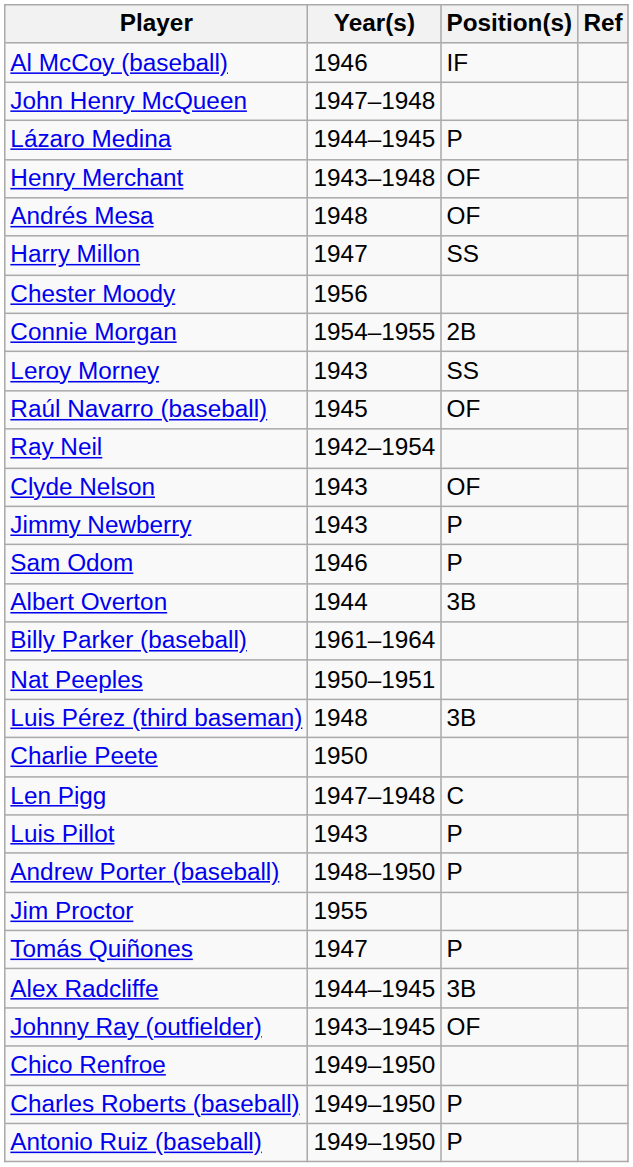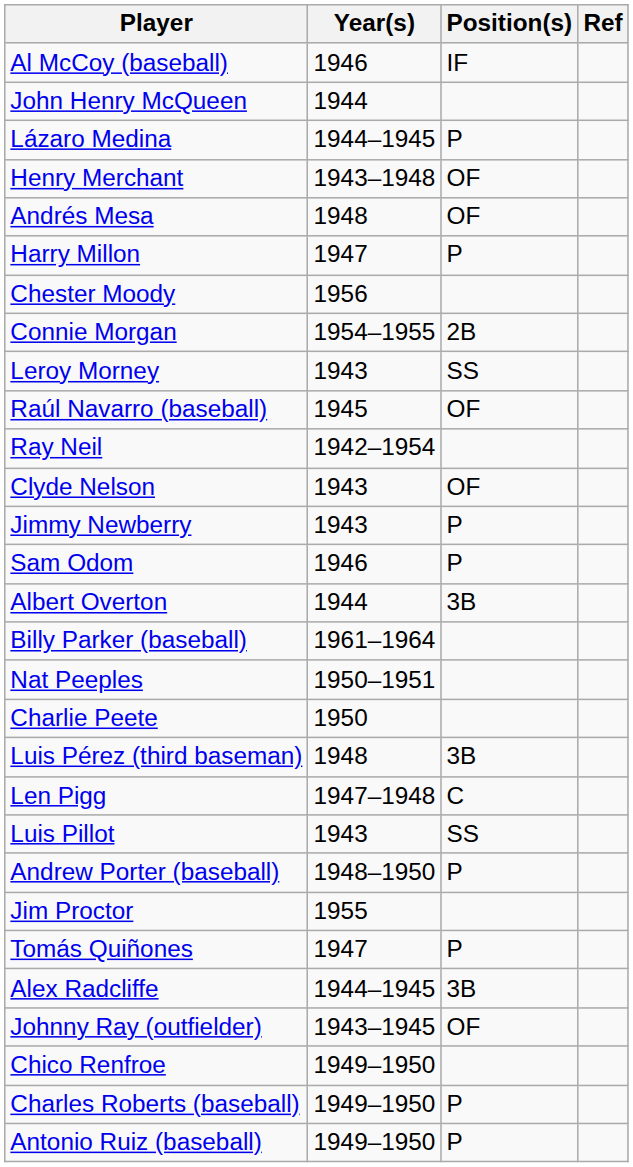 <table class="wikitable">
 <tr>
 <th>Player</th>
 <th>Year(s)</th>
 <th>Position(s)</th>
 <th>Ref</th>
 </tr>
 <tr>
 <td><a href='#'>Al McCoy (baseball)</a></td>
 <td>1946</td>
 <td>IF</td>
 <td></td>
 </tr>
 <tr>
 <td><a href='#'>John Henry McQueen</a></td>
-<td>1947–1948</td>
+<td>1944</td>
 <td></td>
 <td></td>
 </tr>
 <tr>
 <td><a href='#'>Lázaro Medina</a></td>
 <td>1944–1945</td>
 <td>P</td>
 <td></td>
 </tr>
 <tr>
 <td><a href='#'>Henry Merchant</a></td>
 <td>1943–1948</td>
 <td>OF</td>
 <td></td>
 </tr>
 <tr>
 <td><a href='#'>Andrés Mesa</a></td>
 <td>1948</td>
 <td>OF</td>
 <td></td>
 </tr>
 <tr>
 <td><a href='#'>Harry Millon</a></td>
 <td>1947</td>
-<td>SS</td>
+<td>P</td>
 <td></td>
 </tr>
 <tr>
 <td><a href='#'>Chester Moody</a></td>
 <td>1956</td>
 <td></td>
 <td></td>
 </tr>
 <tr>
 <td><a href='#'>Connie Morgan</a></td>
 <td>1954–1955</td>
 <td>2B</td>
 <td></td>
 </tr>
 <tr>
 <td><a href='#'>Leroy Morney</a></td>
 <td>1943</td>
 <td>SS</td>
 <td></td>
 </tr>
 <tr>
 <td><a href='#'>Raúl Navarro (baseball)</a></td>
 <td>1945</td>
 <td>OF</td>
 <td></td>
 </tr>
 <tr>
 <td><a href='#'>Ray Neil</a></td>
 <td>1942–1954</td>
 <td></td>
 <td></td>
 </tr>
 <tr>
 <td><a href='#'>Clyde Nelson</a></td>
 <td>1943</td>
 <td>OF</td>
 <td></td>
 </tr>
 <tr>
 <td><a href='#'>Jimmy Newberry</a></td>
 <td>1943</td>
 <td>P</td>
 <td></td>
 </tr>
 <tr>
 <td><a href='#'>Sam Odom</a></td>
 <td>1946</td>
 <td>P</td>
 <td></td>
 </tr>
 <tr>
 <td><a href='#'>Albert Overton</a></td>
 <td>1944</td>
 <td>3B</td>
 <td></td>
 </tr>
 <tr>
 <td><a href='#'>Billy Parker (baseball)</a></td>
 <td>1961–1964</td>
 <td></td>
 <td></td>
 </tr>
 <tr>
 <td><a href='#'>Nat Peeples</a></td>
 <td>1950–1951</td>
 <td></td>
 <td></td>
 </tr>
 <tr>
+<td><a href='#'>Charlie Peete</a></td>
+<td>1950</td>
+<td></td>
+<td></td>
+</tr>
+<tr>
 <td><a href='#'>Luis Pérez (third baseman)</a></td>
 <td>1948</td>
 <td>3B</td>
-<td></td>
-</tr>
-<tr>
-<td><a href='#'>Charlie Peete</a></td>
-<td>1950</td>
-<td></td>
 <td></td>
 </tr>
 <tr>
 <td><a href='#'>Len Pigg</a></td>
 <td>1947–1948</td>
 <td>C</td>
 <td></td>
 </tr>
 <tr>
 <td><a href='#'>Luis Pillot</a></td>
 <td>1943</td>
-<td>P</td>
+<td>SS</td>
 <td></td>
 </tr>
 <tr>
 <td><a href='#'>Andrew Porter (baseball)</a></td>
 <td>1948–1950</td>
 <td>P</td>
 <td></td>
 </tr>
 <tr>
 <td><a href='#'>Jim Proctor</a></td>
 <td>1955</td>
 <td></td>
 <td></td>
 </tr>
 <tr>
 <td><a href='#'>Tomás Quiñones</a></td>
 <td>1947</td>
 <td>P</td>
 <td></td>
 </tr>
 <tr>
 <td><a href='#'>Alex Radcliffe</a></td>
 <td>1944–1945</td>
 <td>3B</td>
 <td></td>
 </tr>
 <tr>
 <td><a href='#'>Johnny Ray (outfielder)</a></td>
 <td>1943–1945</td>
 <td>OF</td>
 <td></td>
 </tr>
 <tr>
 <td><a href='#'>Chico Renfroe</a></td>
 <td>1949–1950</td>
 <td></td>
 <td></td>
 </tr>
 <tr>
 <td><a href='#'>Charles Roberts (baseball)</a></td>
 <td>1949–1950</td>
 <td>P</td>
 <td></td>
 </tr>
 <tr>
 <td><a href='#'>Antonio Ruiz (baseball)</a></td>
 <td>1949–1950</td>
 <td>P</td>
 <td></td>
 </tr>
 </table>
